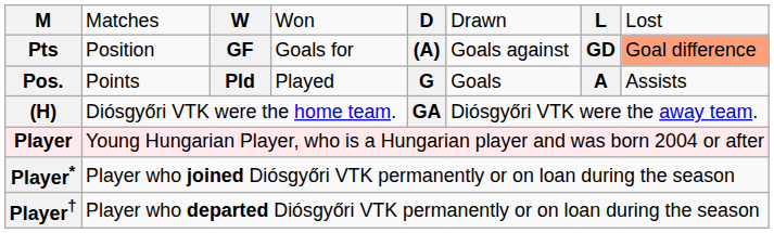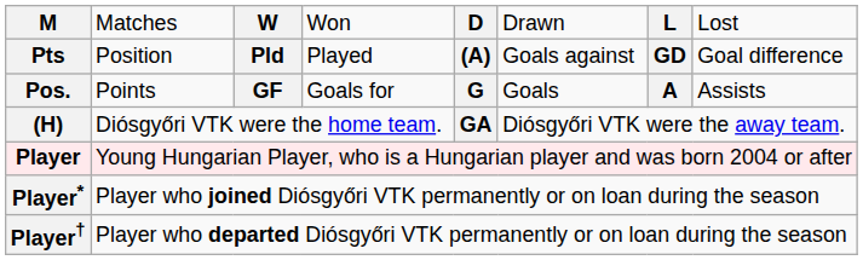 <table class="wikitable" style="font-size:85%;">
 <tr>
 <th>M</th>
 <td>Matches</td>
 <th>W</th>
 <td>Won</td>
 <th>D</th>
 <td>Drawn</td>
 <th>L</th>
 <td>Lost</td>
 </tr>
 <tr>
 <th>Pts</th>
 <td>Position</td>
-<th>GF</th>
-<td>Goals for</td>
+<th>Pld</th>
+<td>Played</td>
 <th>(A)</th>
 <td>Goals against</td>
 <th>GD</th>
-<td style="background: lightsalmon;">Goal difference</td>
+<td>Goal difference</td>
 </tr>
 <tr>
 <th>Pos.</th>
 <td>Points</td>
-<th>Pld</th>
-<td>Played</td>
+<th>GF</th>
+<td>Goals for</td>
 <th>G</th>
 <td>Goals</td>
 <th>A</th>
 <td>Assists</td>
 </tr>
 <tr>
 <th>(H)</th>
 <td colspan="3">Diósgyőri VTK were the <a href='#'>home team</a>.</td>
 <th>GA</th>
 <td colspan="3">Diósgyőri VTK were the <a href='#'>away team</a>.</td>
 </tr>
 <tr bgcolor="#ffe9ec">
 <td align="center"><strong>Player</strong></td>
 <td colspan="7">Young Hungarian Player, who is a Hungarian player and was born 2004 or after</td>
 </tr>
 <tr>
 <th>Player<sup>*</sup></th>
 <td colspan="7">Player who <strong>joined</strong> Diósgyőri VTK permanently or on loan during the season</td>
 </tr>
 <tr>
 <th>Player<sup>†</sup></th>
 <td colspan="7">Player who <strong>departed</strong> Diósgyőri VTK permanently or on loan during the season</td>
 </tr>
 </table>
